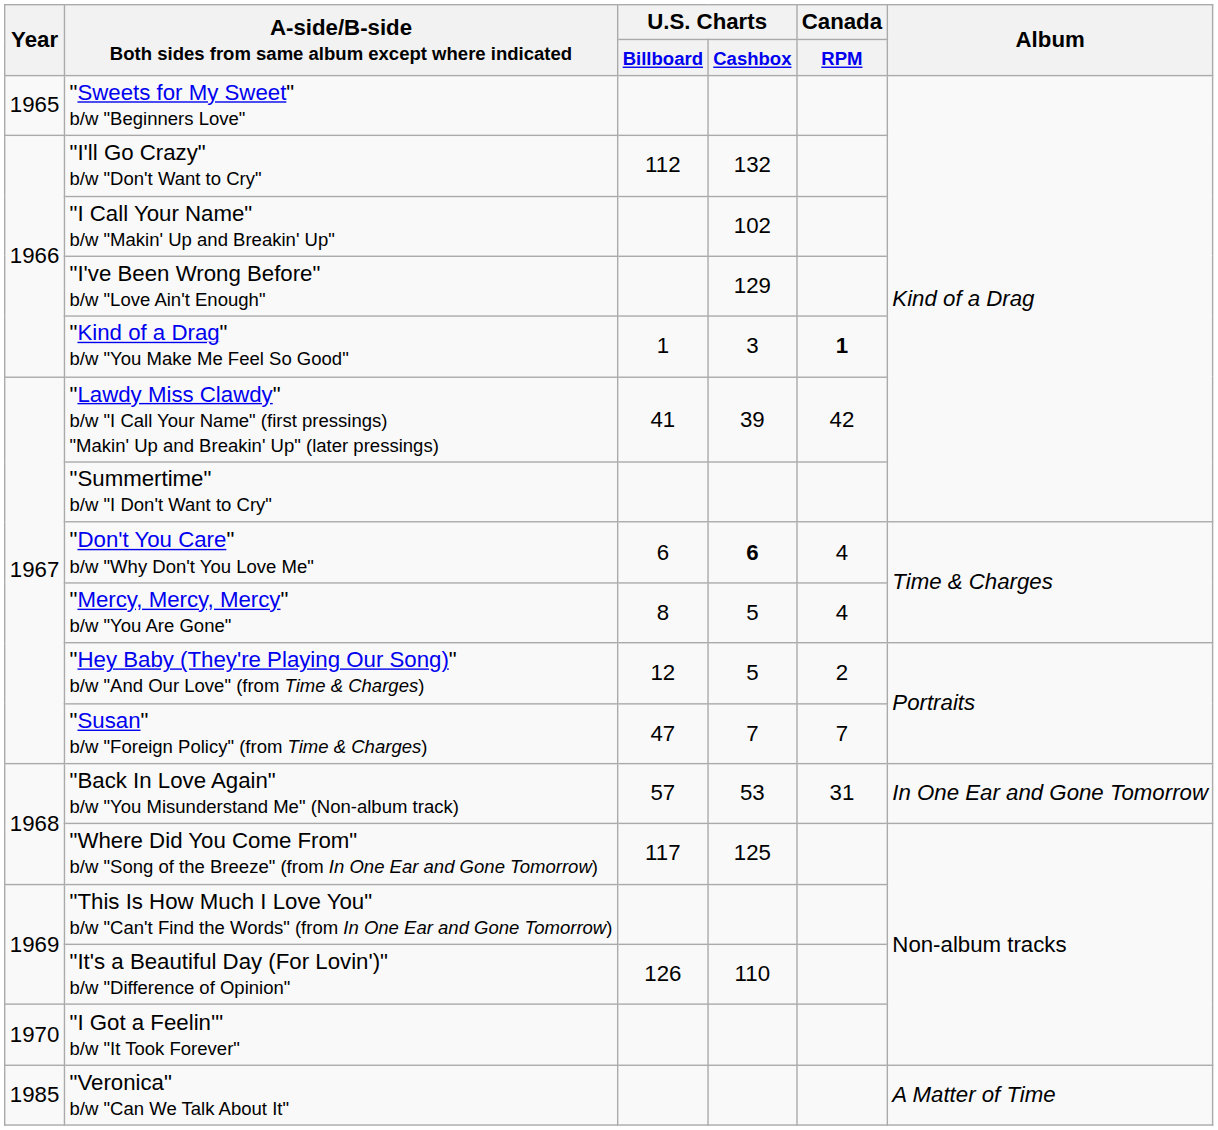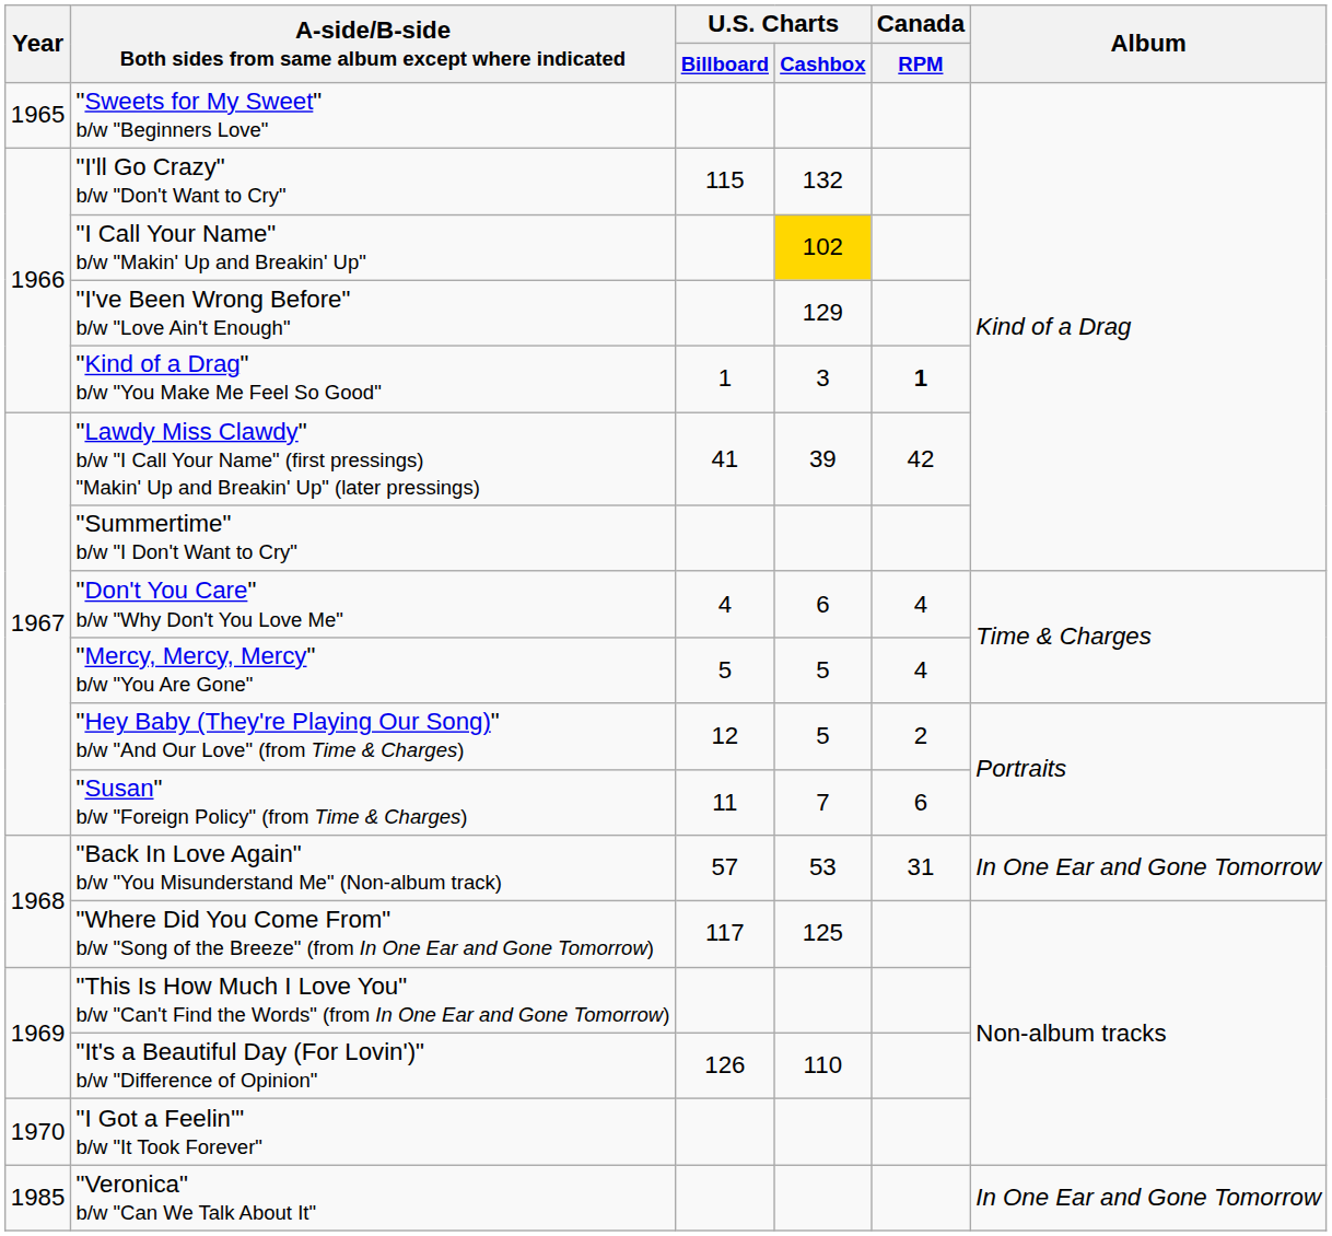 <table class="wikitable">
 <tr>
 <th rowspan="2">Year</th>
 <th rowspan="2">A-side/B-side<br><small>Both sides from same album except where indicated</small></th>
 <th colspan="2">U.S. Charts</th>
 <th colspan="1">Canada</th>
 <th style="text-align:center;" rowspan="2">Album</th>
 </tr>
 <tr>
 <th style="text-align:center;"><small><a href='#'>Billboard</a></small></th>
 <th style="text-align:center;"><small><a href='#'>Cashbox</a></small></th>
 <th style="text-align:center;"><small><a href='#'>RPM</a></small></th>
 </tr>
 <tr>
 <td>1965</td>
 <td>"<a href='#'>Sweets for My Sweet</a>"<br><small>b/w "Beginners Love"</small></td>
 <td></td>
 <td></td>
 <td></td>
 <td rowspan="7"><em>Kind of a Drag</em></td>
 </tr>
 <tr>
 <td rowspan="4">1966</td>
 <td>"I'll Go Crazy"<br><small>b/w "Don't Want to Cry"</small></td>
-<td align=center>112</td>
+<td align=center>115</td>
 <td align=center>132</td>
 <td></td>
 </tr>
 <tr>
 <td>"I Call Your Name"<br><small>b/w "Makin' Up and Breakin' Up"</small></td>
 <td></td>
-<td align=center>102</td>
+<td align=center style="background: gold;">102</td>
 <td></td>
 </tr>
 <tr>
 <td>"I've Been Wrong Before"<br><small>b/w "Love Ain't Enough"</small></td>
 <td></td>
 <td align=center>129</td>
 <td></td>
 </tr>
 <tr>
 <td>"<a href='#'>Kind of a Drag</a>"<br><small>b/w "You Make Me Feel So Good"</small></td>
 <td align=center>1</td>
 <td align=center>3</td>
 <td align=center><strong>1</strong></td>
 </tr>
 <tr>
 <td rowspan="6">1967</td>
 <td>"<a href='#'>Lawdy Miss Clawdy</a>"<br><small>b/w "I Call Your Name" (first pressings)<br>"Makin' Up and Breakin' Up" (later pressings)</small></td>
 <td align=center>41</td>
 <td align=center>39</td>
 <td align=center>42</td>
 </tr>
 <tr>
 <td>"Summertime"<br><small>b/w "I Don't Want to Cry"</small></td>
 <td></td>
 <td></td>
 <td></td>
 </tr>
 <tr>
 <td>"<a href='#'>Don't You Care</a>"<br><small>b/w "Why Don't You Love Me"</small></td>
+<td align=center>4</td>
 <td align=center>6</td>
-<td align=center><strong>6</strong></td>
 <td align=center>4</td>
 <td rowspan="2"><em>Time & Charges</em></td>
 </tr>
 <tr>
 <td>"<a href='#'>Mercy, Mercy, Mercy</a>"<br><small>b/w "You Are Gone"</small></td>
-<td align=center>8</td>
+<td align=center>5</td>
 <td align=center>5</td>
 <td align=center>4</td>
 </tr>
 <tr>
 <td>"<a href='#'>Hey Baby (They're Playing Our Song)</a>"<br><small>b/w "And Our Love" (from <em>Time & Charges</em>)</small></td>
 <td align=center>12</td>
 <td align=center>5</td>
 <td align=center>2</td>
 <td rowspan="2"><em>Portraits</em></td>
 </tr>
 <tr>
 <td>"<a href='#'>Susan</a>"<br><small>b/w "Foreign Policy" (from <em>Time & Charges</em>)</small></td>
-<td align=center>47</td>
+<td align=center>11</td>
 <td align=center>7</td>
-<td align=center>7</td>
+<td align=center>6</td>
 </tr>
 <tr>
 <td rowspan="2">1968</td>
 <td>"Back In Love Again"<br><small>b/w "You Misunderstand Me" (Non-album track)</small></td>
 <td align=center>57</td>
 <td align=center>53</td>
 <td align=center>31</td>
 <td><em>In One Ear and Gone Tomorrow</em></td>
 </tr>
 <tr>
 <td>"Where Did You Come From"<br><small>b/w "Song of the Breeze" (from <em>In One Ear and Gone Tomorrow</em>)</small></td>
 <td align=center>117</td>
 <td align=center>125</td>
 <td></td>
 <td rowspan="4">Non-album tracks</td>
 </tr>
 <tr>
 <td rowspan="2">1969</td>
 <td>"This Is How Much I Love You"<br><small>b/w "Can't Find the Words" (from <em>In One Ear and Gone Tomorrow</em>)</small></td>
 <td></td>
 <td></td>
 <td></td>
 </tr>
 <tr>
 <td>"It's a Beautiful Day (For Lovin')"<br><small>b/w "Difference of Opinion"</small></td>
 <td align=center>126</td>
 <td align=center>110</td>
 <td></td>
 </tr>
 <tr>
 <td>1970</td>
 <td>"I Got a Feelin'"<br><small>b/w "It Took Forever"</small></td>
 <td align=center></td>
 <td align=center></td>
 <td></td>
 </tr>
 <tr>
 <td>1985</td>
 <td>"Veronica"<br><small>b/w "Can We Talk About It"</small></td>
 <td align=center></td>
 <td align=center></td>
 <td></td>
-<td><em>A Matter of Time</em></td>
+<td><em>In One Ear and Gone Tomorrow</em></td>
 </tr>
 </table>
